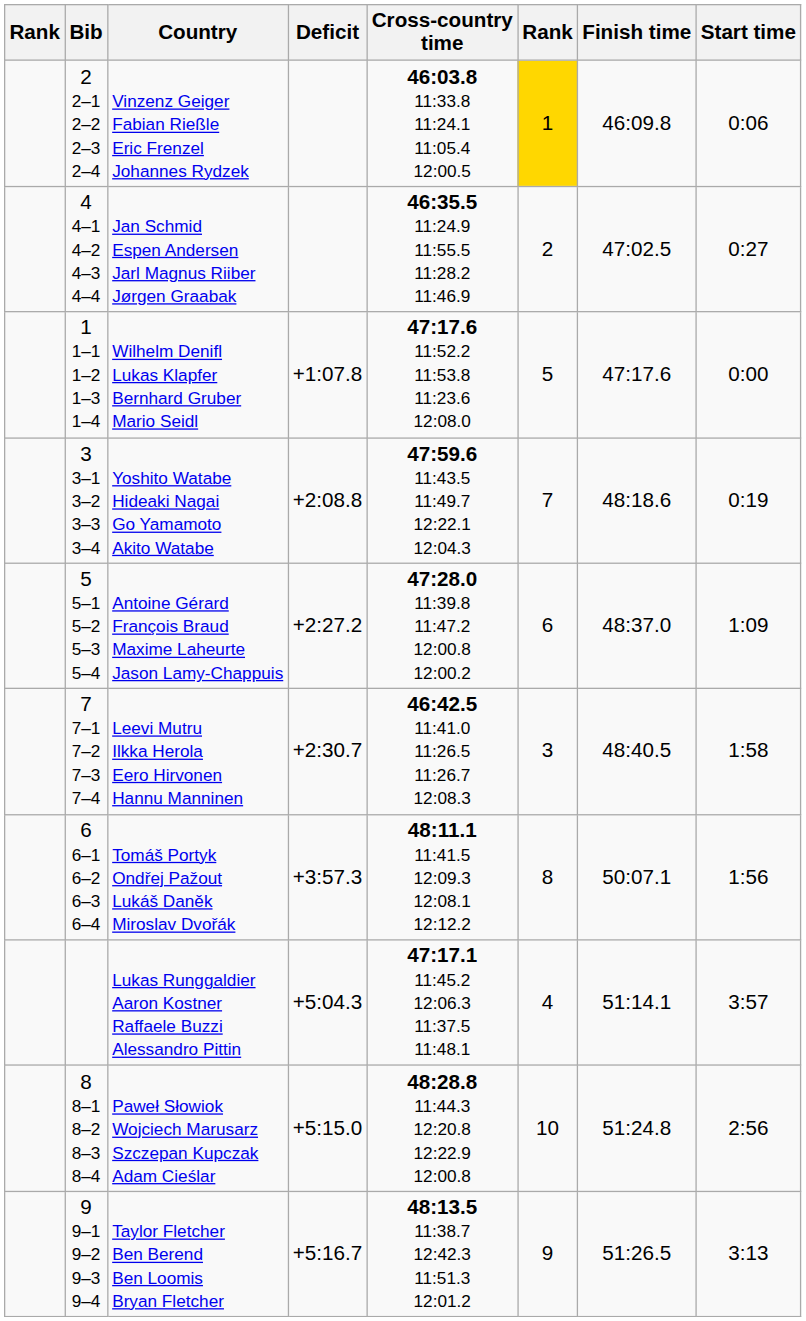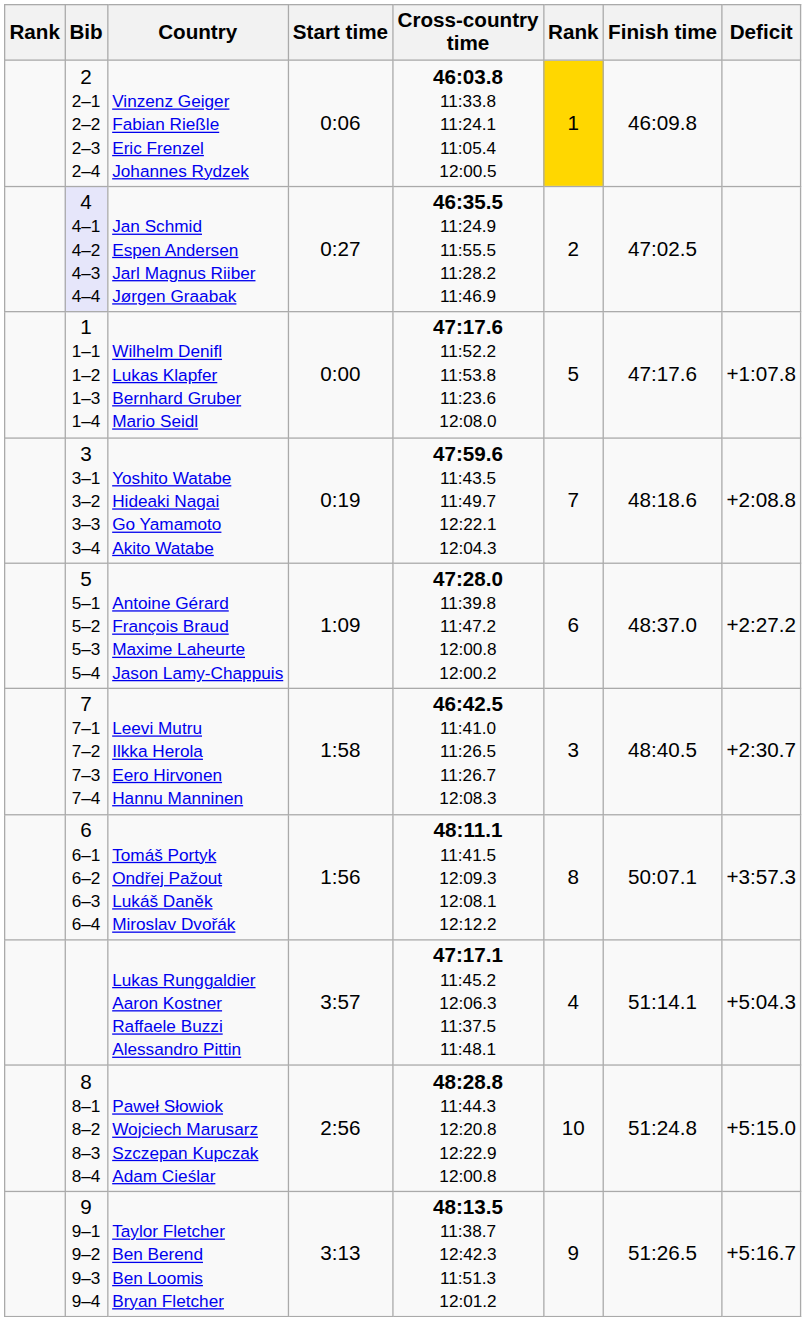 <table class="wikitable sortable" style="text-align:center">
 <tr>
 <th>Rank</th>
 <th>Bib</th>
 <th>Country</th>
-<th>Deficit</th>
+<th>Start time</th>
 <th>Cross-country<br>time</th>
 <th>Rank</th>
 <th>Finish time</th>
-<th>Start time</th>
+<th>Deficit</th>
 </tr>
 <tr>
 <td></td>
 <td>2<br><small>2–1<br>2–2<br>2–3<br>2–4</small></td>
 <td align="left"><br><small><a href='#'>Vinzenz Geiger</a><br><a href='#'>Fabian Rießle</a><br><a href='#'>Eric Frenzel</a><br><a href='#'>Johannes Rydzek</a></small></td>
-<td></td>
+<td>0:06</td>
 <td><strong>46:03.8</strong><br><small>11:33.8<br>11:24.1<br>11:05.4<br>12:00.5</small></td>
 <td style="background: gold;">1</td>
 <td>46:09.8</td>
-<td>0:06</td>
+<td></td>
 </tr>
 <tr>
 <td></td>
-<td>4<br><small>4–1<br>4–2<br>4–3<br>4–4</small></td>
+<td style="background: lavender;">4<br><small>4–1<br>4–2<br>4–3<br>4–4</small></td>
 <td align="left"><br><small><a href='#'>Jan Schmid</a><br><a href='#'>Espen Andersen</a><br><a href='#'>Jarl Magnus Riiber</a><br><a href='#'>Jørgen Graabak</a></small></td>
-<td></td>
+<td>0:27</td>
 <td><strong>46:35.5</strong><br><small>11:24.9<br>11:55.5<br>11:28.2<br>11:46.9</small></td>
 <td>2</td>
 <td>47:02.5</td>
-<td>0:27</td>
+<td></td>
 </tr>
 <tr>
 <td></td>
 <td>1<br><small>1–1<br>1–2<br>1–3<br>1–4</small></td>
 <td align="left"><br><small><a href='#'>Wilhelm Denifl</a><br><a href='#'>Lukas Klapfer</a><br><a href='#'>Bernhard Gruber</a><br><a href='#'>Mario Seidl</a></small></td>
-<td>+1:07.8</td>
+<td>0:00</td>
 <td><strong>47:17.6</strong><br><small>11:52.2<br>11:53.8<br>11:23.6<br>12:08.0</small></td>
 <td>5</td>
 <td>47:17.6</td>
-<td>0:00</td>
+<td>+1:07.8</td>
 </tr>
 <tr>
 <td></td>
 <td>3<br><small>3–1<br>3–2<br>3–3<br>3–4</small></td>
 <td align="left"><br><small><a href='#'>Yoshito Watabe</a><br><a href='#'>Hideaki Nagai</a><br><a href='#'>Go Yamamoto</a><br><a href='#'>Akito Watabe</a></small></td>
-<td>+2:08.8</td>
+<td>0:19</td>
 <td><strong>47:59.6</strong><br><small>11:43.5<br>11:49.7<br>12:22.1<br>12:04.3</small></td>
 <td>7</td>
 <td>48:18.6</td>
-<td>0:19</td>
+<td>+2:08.8</td>
 </tr>
 <tr>
 <td></td>
 <td>5<br><small>5–1<br>5–2<br>5–3<br>5–4</small></td>
 <td align="left"><br><small><a href='#'>Antoine Gérard</a><br><a href='#'>François Braud</a><br><a href='#'>Maxime Laheurte</a><br><a href='#'>Jason Lamy-Chappuis</a></small></td>
-<td>+2:27.2</td>
+<td>1:09</td>
 <td><strong>47:28.0</strong><br><small>11:39.8<br>11:47.2<br>12:00.8<br>12:00.2</small></td>
 <td>6</td>
 <td>48:37.0</td>
-<td>1:09</td>
+<td>+2:27.2</td>
 </tr>
 <tr>
 <td></td>
 <td>7<br><small>7–1<br>7–2<br>7–3<br>7–4</small></td>
 <td align="left"><br><small><a href='#'>Leevi Mutru</a><br><a href='#'>Ilkka Herola</a><br><a href='#'>Eero Hirvonen</a><br><a href='#'>Hannu Manninen</a></small></td>
-<td>+2:30.7</td>
+<td>1:58</td>
 <td><strong>46:42.5</strong><br><small>11:41.0<br>11:26.5<br>11:26.7<br>12:08.3</small></td>
 <td>3</td>
 <td>48:40.5</td>
-<td>1:58</td>
+<td>+2:30.7</td>
 </tr>
 <tr>
 <td></td>
 <td>6<br><small>6–1<br>6–2<br>6–3<br>6–4</small></td>
 <td align="left"><br><small><a href='#'>Tomáš Portyk</a><br><a href='#'>Ondřej Pažout</a><br><a href='#'>Lukáš Daněk</a><br><a href='#'>Miroslav Dvořák</a></small></td>
-<td>+3:57.3</td>
+<td>1:56</td>
 <td><strong>48:11.1</strong><br><small>11:41.5<br>12:09.3<br>12:08.1<br>12:12.2</small></td>
 <td>8</td>
 <td>50:07.1</td>
-<td>1:56</td>
+<td>+3:57.3</td>
 </tr>
 <tr>
 <td></td>
 <td></td>
 <td align="left"><br><small><a href='#'>Lukas Runggaldier</a><br><a href='#'>Aaron Kostner</a><br><a href='#'>Raffaele Buzzi</a><br><a href='#'>Alessandro Pittin</a></small></td>
-<td>+5:04.3</td>
+<td>3:57</td>
 <td><strong>47:17.1</strong><br><small>11:45.2<br>12:06.3<br>11:37.5<br>11:48.1</small></td>
 <td>4</td>
 <td>51:14.1</td>
-<td>3:57</td>
+<td>+5:04.3</td>
 </tr>
 <tr>
 <td></td>
 <td>8<br><small>8–1<br>8–2<br>8–3<br>8–4</small></td>
 <td align="left"><br><small><a href='#'>Paweł Słowiok</a><br><a href='#'>Wojciech Marusarz</a><br><a href='#'>Szczepan Kupczak</a><br><a href='#'>Adam Cieślar</a></small></td>
-<td>+5:15.0</td>
+<td>2:56</td>
 <td><strong>48:28.8</strong><br><small>11:44.3<br>12:20.8<br>12:22.9<br>12:00.8</small></td>
 <td>10</td>
 <td>51:24.8</td>
-<td>2:56</td>
+<td>+5:15.0</td>
 </tr>
 <tr>
 <td></td>
 <td>9<br><small>9–1<br>9–2<br>9–3<br>9–4</small></td>
 <td align="left"><br><small><a href='#'>Taylor Fletcher</a><br><a href='#'>Ben Berend</a><br><a href='#'>Ben Loomis</a><br><a href='#'>Bryan Fletcher</a></small></td>
-<td>+5:16.7</td>
+<td>3:13</td>
 <td><strong>48:13.5</strong><br><small>11:38.7<br>12:42.3<br>11:51.3<br>12:01.2</small></td>
 <td>9</td>
 <td>51:26.5</td>
-<td>3:13</td>
+<td>+5:16.7</td>
 </tr>
 </table>
